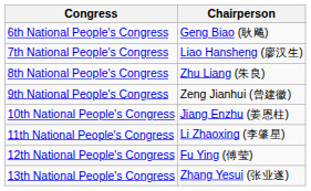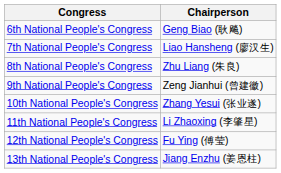 <table class="wikitable">
 <tr>
 <th>Congress</th>
 <th>Chairperson</th>
 </tr>
 <tr>
 <td><a href='#'>6th National People's Congress</a></td>
 <td><a href='#'>Geng Biao</a> (耿飚)</td>
 </tr>
 <tr>
 <td><a href='#'>7th National People's Congress</a></td>
 <td><a href='#'>Liao Hansheng</a> (廖汉生)</td>
 </tr>
 <tr>
 <td><a href='#'>8th National People's Congress</a></td>
 <td><a href='#'>Zhu Liang</a> (朱良)</td>
 </tr>
 <tr>
 <td><a href='#'>9th National People's Congress</a></td>
 <td>Zeng Jianhui (曾建徽)</td>
 </tr>
 <tr>
 <td><a href='#'>10th National People's Congress</a></td>
-<td><a href='#'>Jiang Enzhu</a> (姜恩柱)</td>
+<td><a href='#'>Zhang Yesui</a> (张业遂)</td>
 </tr>
 <tr>
 <td><a href='#'>11th National People's Congress</a></td>
 <td><a href='#'>Li Zhaoxing</a> (李肇星)</td>
 </tr>
 <tr>
 <td><a href='#'>12th National People's Congress</a></td>
 <td><a href='#'>Fu Ying</a> (傅莹)</td>
 </tr>
 <tr>
 <td><a href='#'>13th National People's Congress</a></td>
-<td><a href='#'>Zhang Yesui</a> (张业遂)</td>
+<td><a href='#'>Jiang Enzhu</a> (姜恩柱)</td>
 </tr>
 </table>
